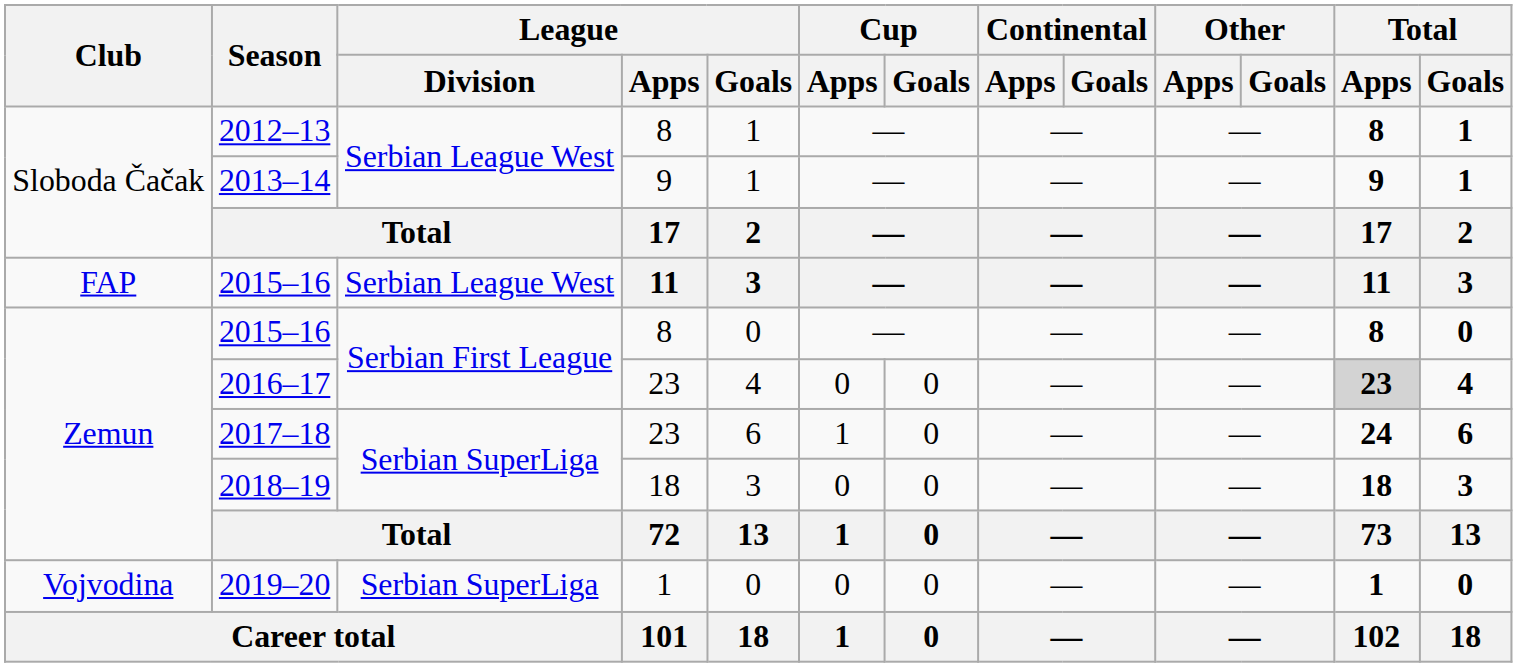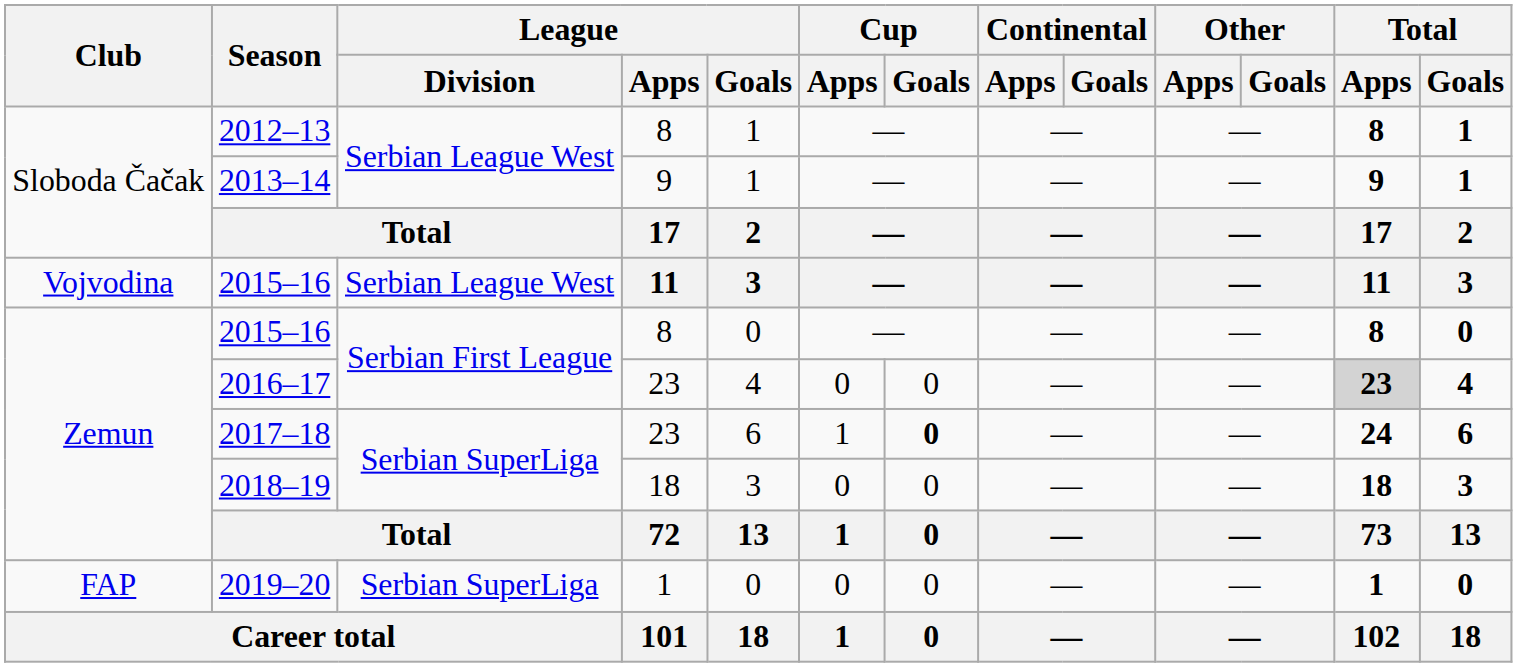 <table class="wikitable" style="text-align:center">
 <tr>
 <th rowspan="2">Club</th>
 <th rowspan="2">Season</th>
 <th colspan="3">League</th>
 <th colspan="2">Cup</th>
 <th colspan="2">Continental</th>
 <th colspan="2">Other</th>
 <th colspan="2">Total</th>
 </tr>
 <tr>
 <th>Division</th>
 <th>Apps</th>
 <th>Goals</th>
 <th>Apps</th>
 <th>Goals</th>
 <th>Apps</th>
 <th>Goals</th>
 <th>Apps</th>
 <th>Goals</th>
 <th>Apps</th>
 <th>Goals</th>
 </tr>
 <tr>
 <td rowspan="3">Sloboda Čačak</td>
 <td><a href='#'>2012–13</a></td>
 <td rowspan=2><a href='#'>Serbian League West</a></td>
 <td>8</td>
 <td>1</td>
 <td colspan="2">—</td>
 <td colspan="2">—</td>
 <td colspan="2">—</td>
 <td><strong>8</strong></td>
 <td><strong>1</strong></td>
 </tr>
 <tr>
 <td><a href='#'>2013–14</a></td>
 <td>9</td>
 <td>1</td>
 <td colspan="2">—</td>
 <td colspan="2">—</td>
 <td colspan="2">—</td>
 <td><strong>9</strong></td>
 <td><strong>1</strong></td>
 </tr>
 <tr>
 <th colspan="2">Total</th>
 <th>17</th>
 <th>2</th>
 <th colspan="2">—</th>
 <th colspan="2">—</th>
 <th colspan="2">—</th>
 <th>17</th>
 <th>2</th>
 </tr>
 <tr>
-<td><a href='#'>FAP</a></td>
+<td><a href='#'>Vojvodina</a></td>
 <td><a href='#'>2015–16</a></td>
 <td><a href='#'>Serbian League West</a></td>
 <th>11</th>
 <th>3</th>
 <th colspan="2">—</th>
 <th colspan="2">—</th>
 <th colspan="2">—</th>
 <th>11</th>
 <th>3</th>
 </tr>
 <tr>
 <td rowspan="5"><a href='#'>Zemun</a></td>
 <td><a href='#'>2015–16</a></td>
 <td rowspan="2"><a href='#'>Serbian First League</a></td>
 <td>8</td>
 <td>0</td>
 <td colspan="2">—</td>
 <td colspan="2">—</td>
 <td colspan="2">—</td>
 <td><strong>8</strong></td>
 <td><strong>0</strong></td>
 </tr>
 <tr>
 <td><a href='#'>2016–17</a></td>
 <td>23</td>
 <td>4</td>
 <td>0</td>
 <td>0</td>
 <td colspan="2">—</td>
 <td colspan="2">—</td>
 <td style="background: lightgrey;"><strong>23</strong></td>
 <td><strong>4</strong></td>
 </tr>
 <tr>
 <td><a href='#'>2017–18</a></td>
 <td rowspan=2><a href='#'>Serbian SuperLiga</a></td>
 <td>23</td>
 <td>6</td>
 <td>1</td>
-<td>0</td>
+<td><strong>0</strong></td>
 <td colspan="2">—</td>
 <td colspan="2">—</td>
 <td><strong>24</strong></td>
 <td><strong>6</strong></td>
 </tr>
 <tr>
 <td><a href='#'>2018–19</a></td>
 <td>18</td>
 <td>3</td>
 <td>0</td>
 <td>0</td>
 <td colspan="2">—</td>
 <td colspan="2">—</td>
 <td><strong>18</strong></td>
 <td><strong>3</strong></td>
 </tr>
 <tr>
 <th colspan="2">Total</th>
 <th>72</th>
 <th>13</th>
 <th>1</th>
 <th>0</th>
 <th colspan="2">—</th>
 <th colspan="2">—</th>
 <th>73</th>
 <th>13</th>
 </tr>
 <tr>
-<td><a href='#'>Vojvodina</a></td>
+<td><a href='#'>FAP</a></td>
 <td><a href='#'>2019–20</a></td>
 <td><a href='#'>Serbian SuperLiga</a></td>
 <td>1</td>
 <td>0</td>
 <td>0</td>
 <td>0</td>
 <td colspan="2">—</td>
 <td colspan="2">—</td>
 <td><strong>1</strong></td>
 <td><strong>0</strong></td>
 </tr>
 <tr>
 <th colspan="3">Career total</th>
 <th>101</th>
 <th>18</th>
 <th>1</th>
 <th>0</th>
 <th colspan="2">—</th>
 <th colspan="2">—</th>
 <th>102</th>
 <th>18</th>
 </tr>
 </table>
